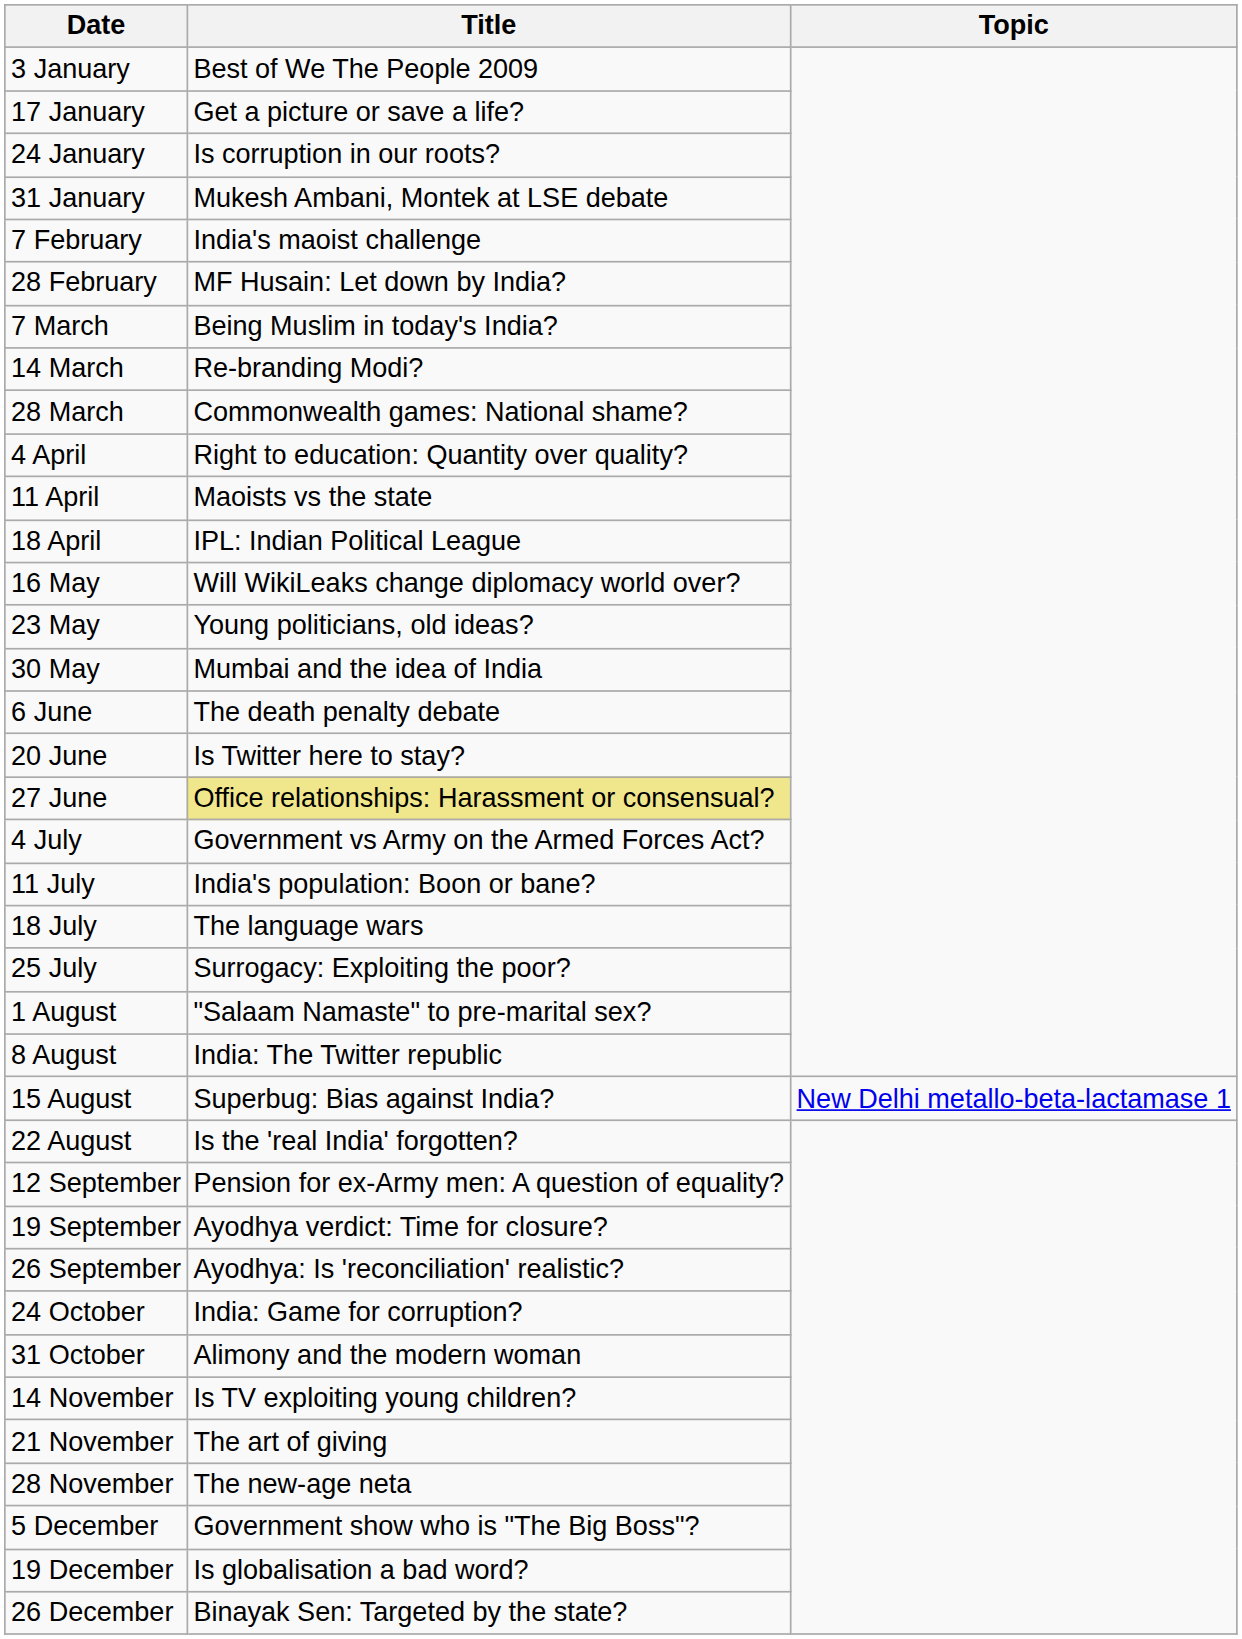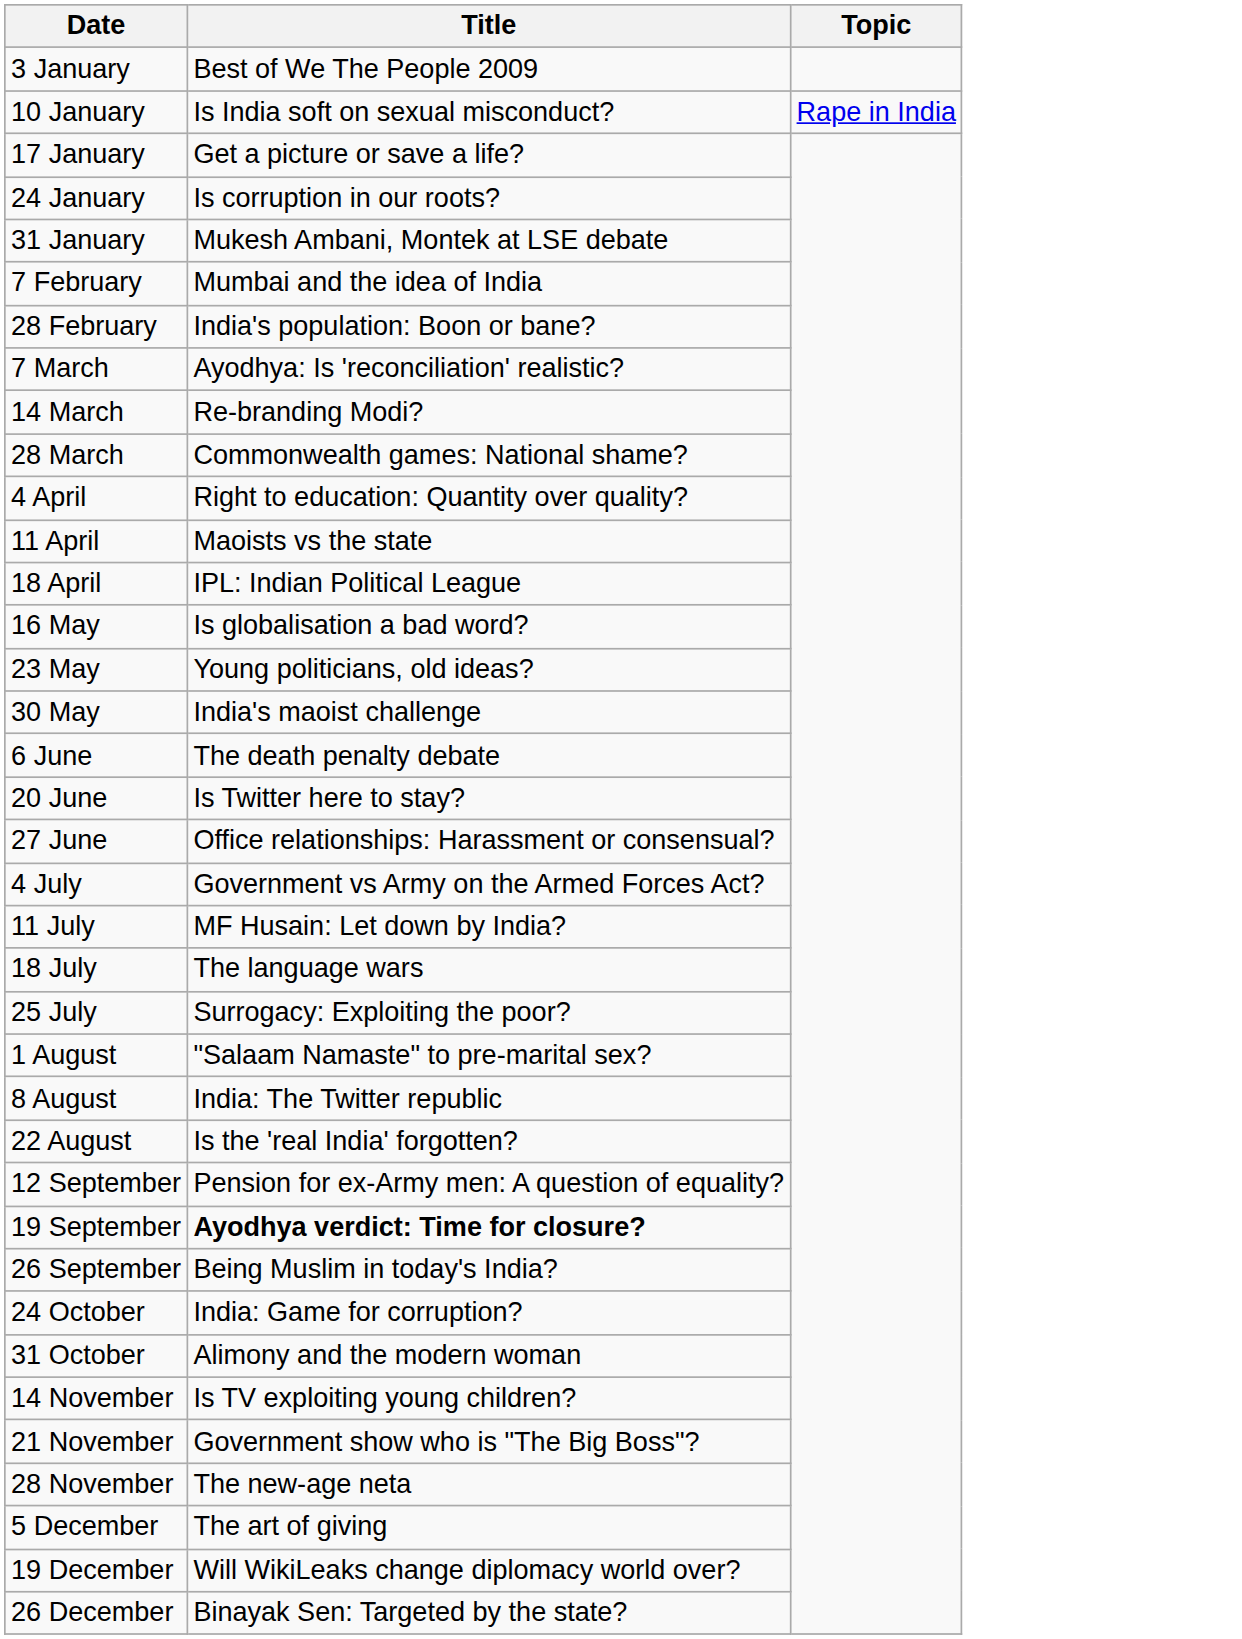 <table class="wikitable">
 <tr>
 <th scope="col">Date</th>
 <th scope="col">Title</th>
 <th scope="col">Topic</th>
 </tr>
 <tr>
 <td>3 January</td>
 <td>Best of We The People 2009</td>
+</tr>
+<tr>
+<td>10 January</td>
+<td>Is India soft on sexual misconduct?</td>
+<td><a href='#'>Rape in India</a></td>
 </tr>
 <tr>
 <td>17 January</td>
 <td>Get a picture or save a life?</td>
 </tr>
 <tr>
 <td>24 January</td>
 <td>Is corruption in our roots?</td>
 </tr>
 <tr>
 <td>31 January</td>
 <td>Mukesh Ambani, Montek at LSE debate</td>
 </tr>
 <tr>
 <td>7 February</td>
-<td>India's maoist challenge</td>
+<td>Mumbai and the idea of India</td>
 </tr>
 <tr>
 <td>28 February</td>
-<td>MF Husain: Let down by India?</td>
+<td>India's population: Boon or bane?</td>
 </tr>
 <tr>
 <td>7 March</td>
-<td>Being Muslim in today's India?</td>
+<td>Ayodhya: Is 'reconciliation' realistic?</td>
 </tr>
 <tr>
 <td>14 March</td>
 <td>Re-branding Modi?</td>
 </tr>
 <tr>
 <td>28 March</td>
 <td>Commonwealth games: National shame?</td>
 </tr>
 <tr>
 <td>4 April</td>
 <td>Right to education: Quantity over quality?</td>
 </tr>
 <tr>
 <td>11 April</td>
 <td>Maoists vs the state</td>
 </tr>
 <tr>
 <td>18 April</td>
 <td>IPL: Indian Political League</td>
 </tr>
 <tr>
 <td>16 May</td>
-<td>Will WikiLeaks change diplomacy world over?</td>
+<td>Is globalisation a bad word?</td>
 </tr>
 <tr>
 <td>23 May</td>
 <td>Young politicians, old ideas?</td>
 </tr>
 <tr>
 <td>30 May</td>
-<td>Mumbai and the idea of India</td>
+<td>India's maoist challenge</td>
 </tr>
 <tr>
 <td>6 June</td>
 <td>The death penalty debate</td>
 </tr>
 <tr>
 <td>20 June</td>
 <td>Is Twitter here to stay?</td>
 </tr>
 <tr>
 <td>27 June</td>
-<td style="background: khaki;">Office relationships: Harassment or consensual?</td>
+<td>Office relationships: Harassment or consensual?</td>
 </tr>
 <tr>
 <td>4 July</td>
 <td>Government vs Army on the Armed Forces Act?</td>
 </tr>
 <tr>
 <td>11 July</td>
-<td>India's population: Boon or bane?</td>
+<td>MF Husain: Let down by India?</td>
 </tr>
 <tr>
 <td>18 July</td>
 <td>The language wars</td>
 </tr>
 <tr>
 <td>25 July</td>
 <td>Surrogacy: Exploiting the poor?</td>
 </tr>
 <tr>
 <td>1 August</td>
 <td>"Salaam Namaste" to pre-marital sex?</td>
 </tr>
 <tr>
 <td>8 August</td>
 <td>India: The Twitter republic</td>
 </tr>
 <tr>
-<td>15 August</td>
-<td>Superbug: Bias against India?</td>
-<td><a href='#'>New Delhi metallo-beta-lactamase 1</a></td>
-</tr>
-<tr>
 <td>22 August</td>
 <td>Is the 'real India' forgotten?</td>
 </tr>
 <tr>
 <td>12 September</td>
 <td>Pension for ex-Army men: A question of equality?</td>
 </tr>
 <tr>
 <td>19 September</td>
-<td>Ayodhya verdict: Time for closure?</td>
+<td><strong>Ayodhya verdict: Time for closure?</strong></td>
 </tr>
 <tr>
 <td>26 September</td>
-<td>Ayodhya: Is 'reconciliation' realistic?</td>
+<td>Being Muslim in today's India?</td>
 </tr>
 <tr>
 <td>24 October</td>
 <td>India: Game for corruption?</td>
 </tr>
 <tr>
 <td>31 October</td>
 <td>Alimony and the modern woman</td>
 </tr>
 <tr>
 <td>14 November</td>
 <td>Is TV exploiting young children?</td>
 </tr>
 <tr>
 <td>21 November</td>
-<td>The art of giving</td>
+<td>Government show who is "The Big Boss"?</td>
 </tr>
 <tr>
 <td>28 November</td>
 <td>The new-age neta</td>
 </tr>
 <tr>
 <td>5 December</td>
-<td>Government show who is "The Big Boss"?</td>
+<td>The art of giving</td>
 </tr>
 <tr>
 <td>19 December</td>
-<td>Is globalisation a bad word?</td>
+<td>Will WikiLeaks change diplomacy world over?</td>
 </tr>
 <tr>
 <td>26 December</td>
 <td>Binayak Sen: Targeted by the state?</td>
 </tr>
 </table>
